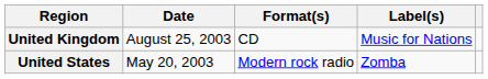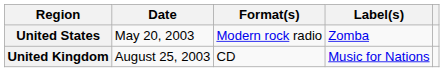 <table class="wikitable plainrowheaders">
 <tr>
 <th scope="col">Region</th>
 <th scope="col">Date</th>
 <th scope="col">Format(s)</th>
 <th scope="col">Label(s)</th>
 <th scope="col"></th>
 </tr>
 <tr>
+<th scope="row">United States</th>
+<td>May 20, 2003</td>
+<td><a href='#'>Modern rock</a> radio</td>
+<td><a href='#'>Zomba</a></td>
+<td></td>
+</tr>
+<tr>
 <th scope="row">United Kingdom</th>
 <td>August 25, 2003</td>
 <td>CD</td>
 <td><a href='#'>Music for Nations</a></td>
 <td></td>
 </tr>
-<tr>
-<th scope="row">United States</th>
-<td>May 20, 2003</td>
-<td><a href='#'>Modern rock</a> radio</td>
-<td><a href='#'>Zomba</a></td>
-<td></td>
-</tr>
 </table>
